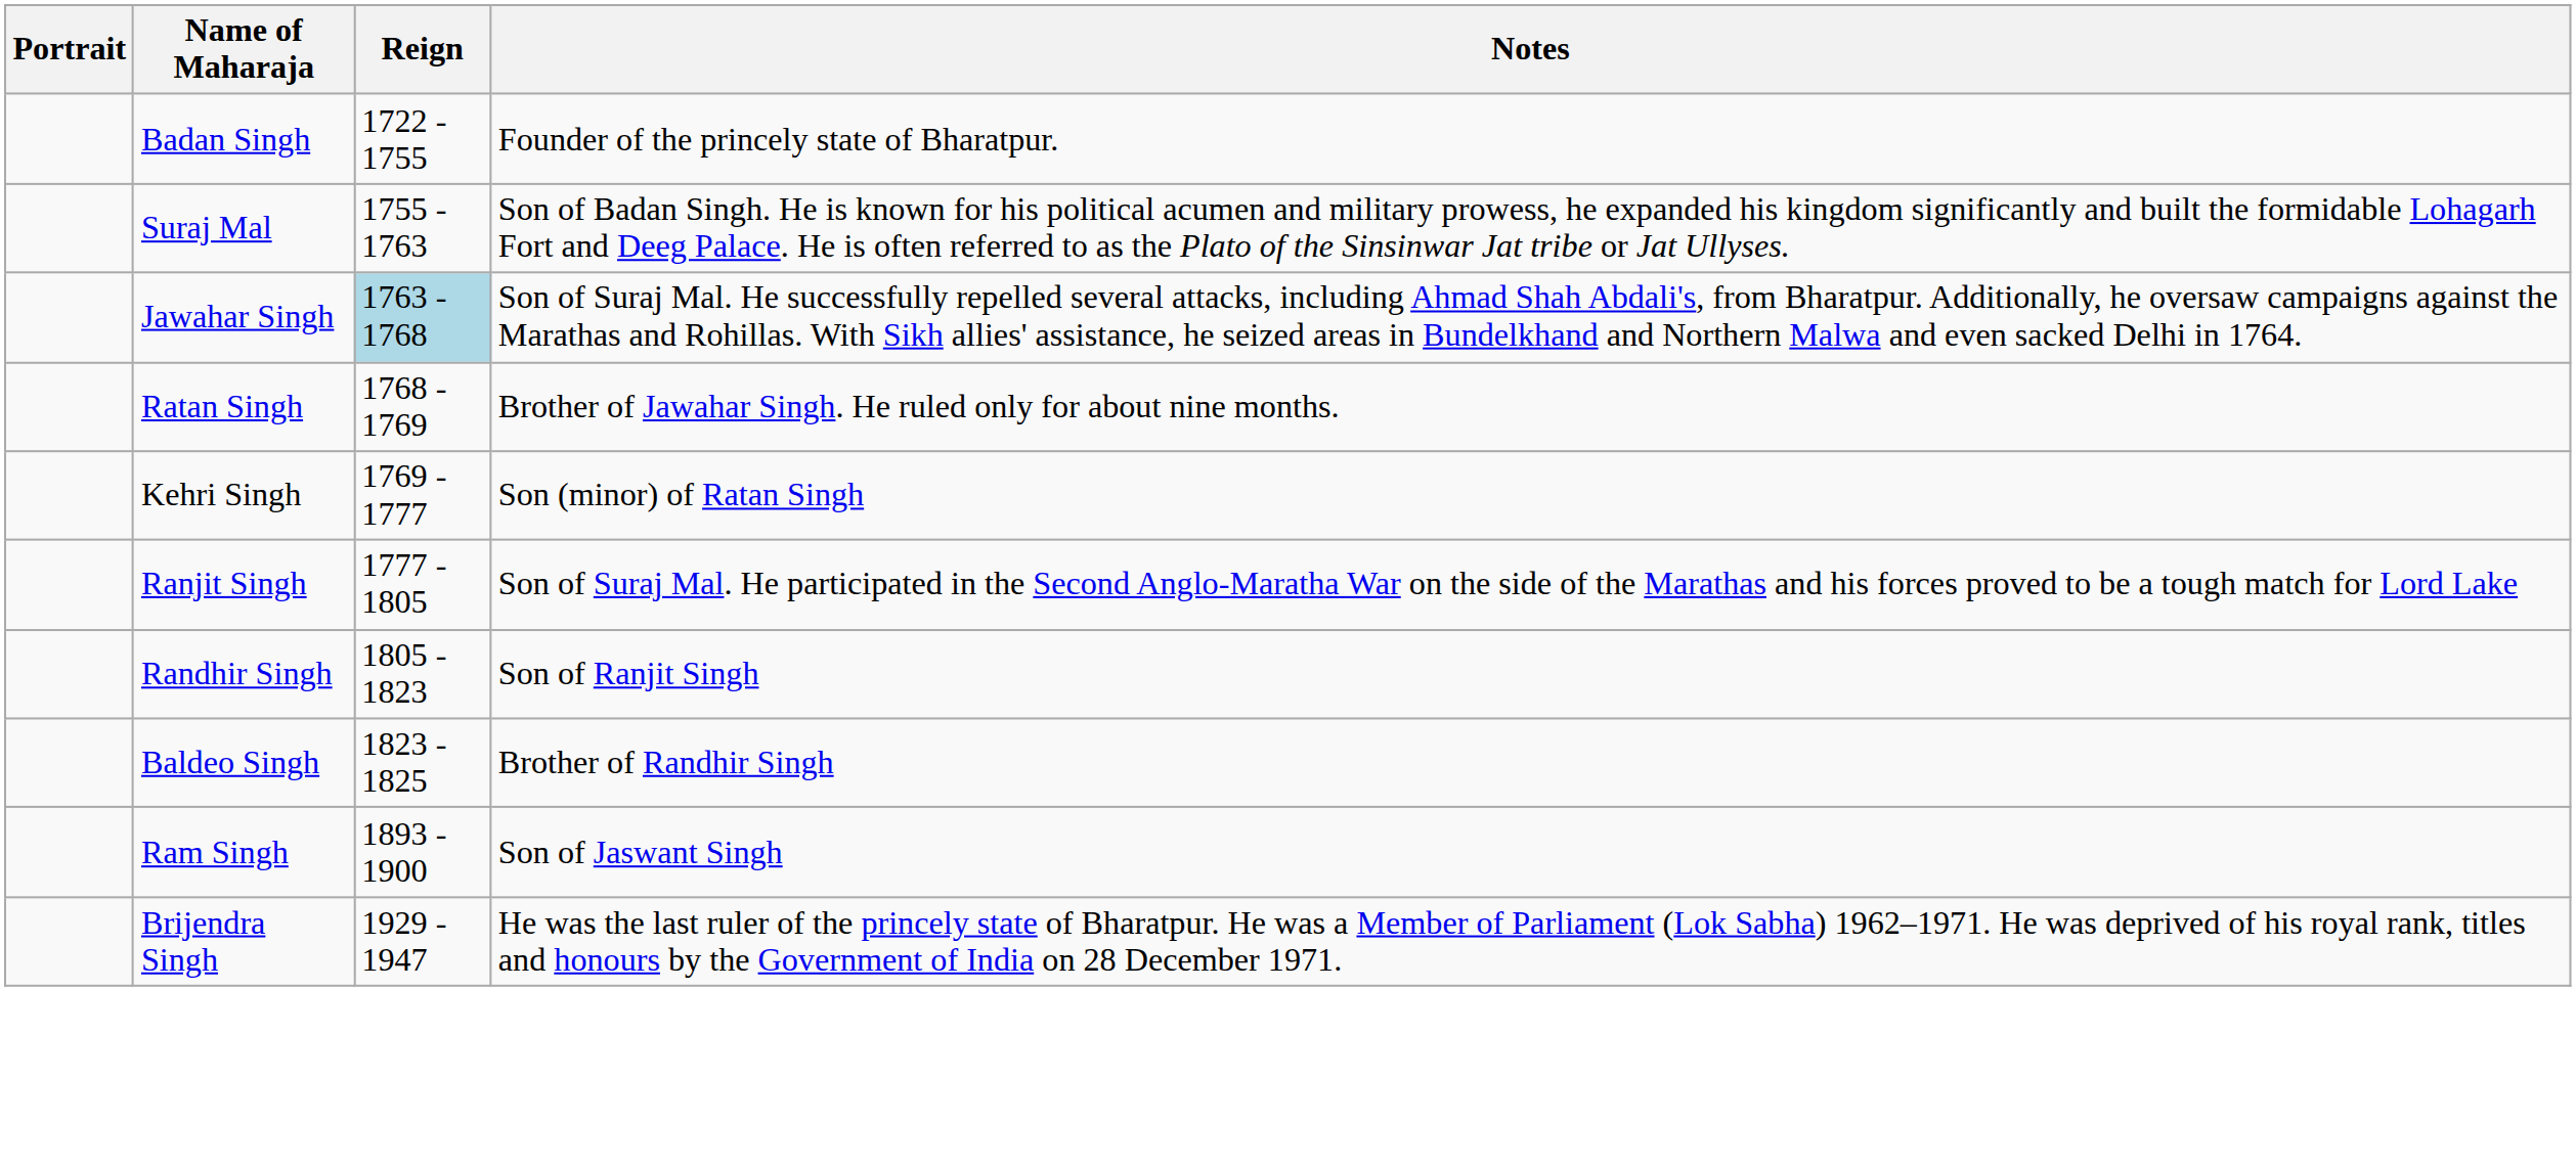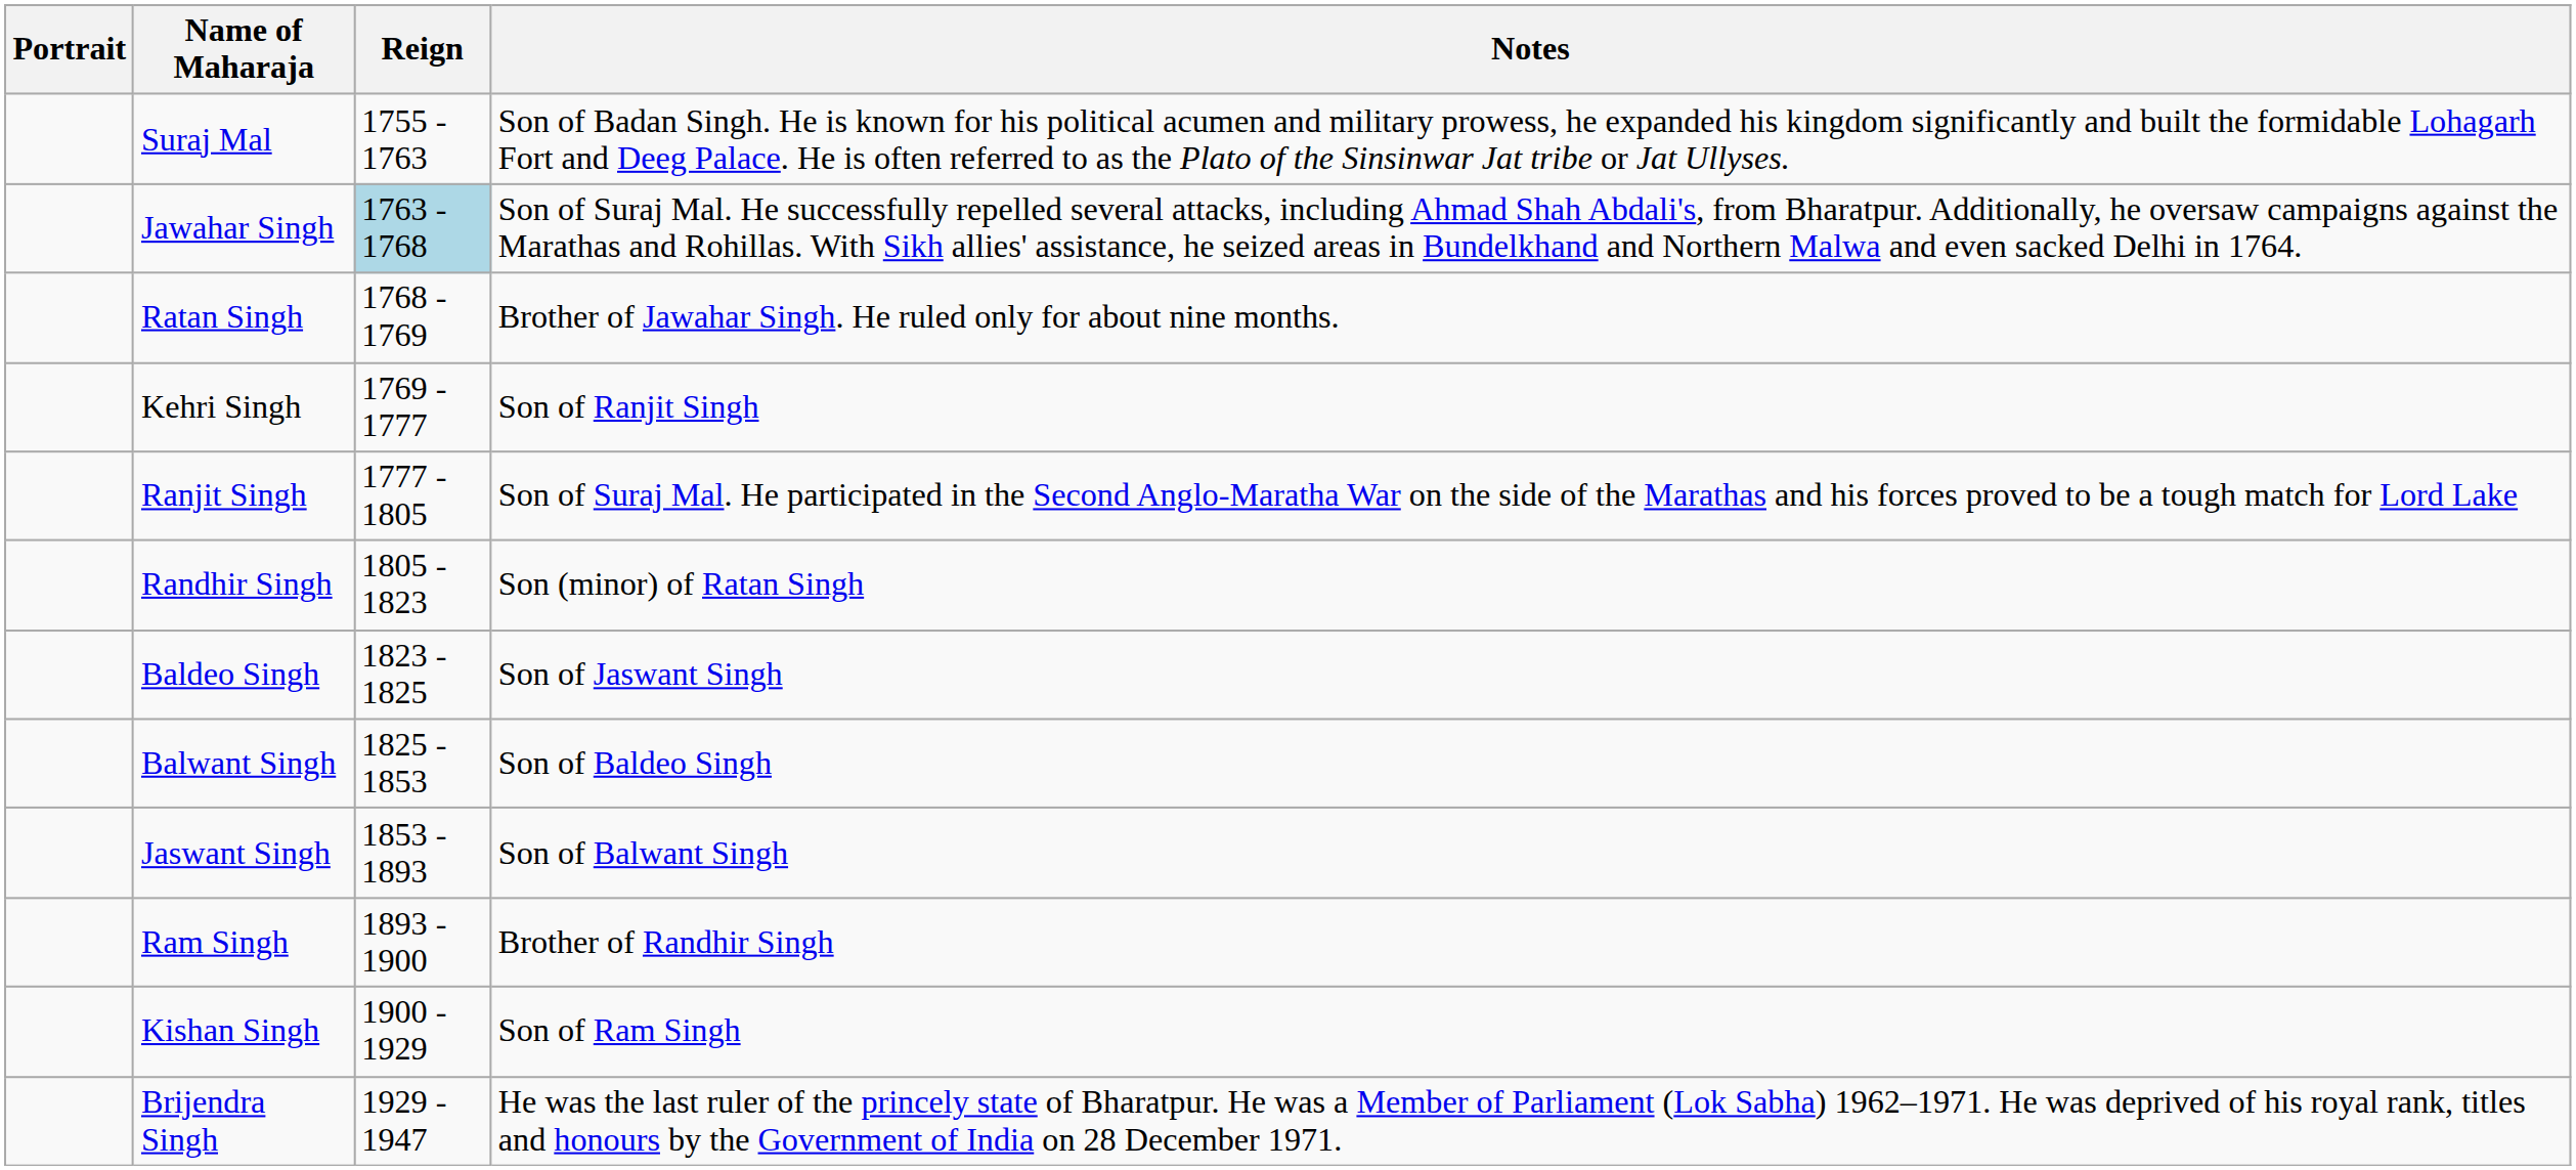 <table class="wikitable">
 <tr>
 <th>Portrait</th>
 <th>Name of Maharaja</th>
 <th>Reign</th>
 <th>Notes</th>
-</tr>
-<tr>
-<td></td>
-<td><a href='#'>Badan Singh</a></td>
-<td>1722 - 1755</td>
-<td>Founder of the princely state of Bharatpur.</td>
 </tr>
 <tr>
 <td></td>
 <td><a href='#'>Suraj Mal</a></td>
 <td>1755 - 1763</td>
 <td>Son of Badan Singh. He is known for his political acumen and military prowess, he expanded his kingdom significantly and built the formidable <a href='#'>Lohagarh</a> Fort and <a href='#'>Deeg Palace</a>. He is often referred to as the <em>Plato of the Sinsinwar Jat tribe</em> or <em>Jat Ullyses.</em></td>
 </tr>
 <tr>
 <td></td>
 <td><a href='#'>Jawahar Singh</a></td>
 <td style="background: lightblue;">1763 - 1768</td>
 <td>Son of Suraj Mal. He successfully repelled several attacks, including <a href='#'>Ahmad Shah Abdali's</a>, from Bharatpur. Additionally, he oversaw campaigns against the Marathas and Rohillas. With <a href='#'>Sikh</a> allies' assistance, he seized areas in <a href='#'>Bundelkhand</a> and Northern <a href='#'>Malwa</a> and even sacked Delhi in 1764.</td>
 </tr>
 <tr>
 <td></td>
 <td><a href='#'>Ratan Singh</a></td>
 <td>1768 - 1769</td>
 <td>Brother of <a href='#'>Jawahar Singh</a>. He ruled only for about nine months.</td>
 </tr>
 <tr>
 <td></td>
 <td>Kehri Singh</td>
 <td>1769 -  1777</td>
-<td>Son (minor) of <a href='#'>Ratan Singh</a></td>
+<td>Son of <a href='#'>Ranjit Singh</a></td>
 </tr>
 <tr>
 <td></td>
 <td><a href='#'>Ranjit Singh</a></td>
 <td>1777 - 1805</td>
 <td>Son of <a href='#'>Suraj Mal</a>. He participated in the <a href='#'>Second Anglo-Maratha War</a> on the side of the <a href='#'>Marathas</a> and his forces proved to be a tough match for <a href='#'>Lord Lake</a></td>
 </tr>
 <tr>
 <td></td>
 <td><a href='#'>Randhir Singh</a></td>
 <td>1805 - 1823</td>
-<td>Son of <a href='#'>Ranjit Singh</a></td>
+<td>Son (minor) of <a href='#'>Ratan Singh</a></td>
 </tr>
 <tr>
 <td></td>
 <td><a href='#'>Baldeo Singh</a></td>
 <td>1823 - 1825</td>
-<td>Brother of <a href='#'>Randhir Singh</a></td>
+<td>Son of <a href='#'>Jaswant Singh</a></td>
+</tr>
+<tr>
+<td></td>
+<td><a href='#'>Balwant Singh</a></td>
+<td>1825 - 1853</td>
+<td>Son of <a href='#'>Baldeo Singh</a></td>
+</tr>
+<tr>
+<td></td>
+<td><a href='#'>Jaswant Singh</a></td>
+<td>1853 - 1893</td>
+<td>Son of <a href='#'>Balwant Singh</a></td>
 </tr>
 <tr>
 <td></td>
 <td><a href='#'>Ram Singh</a></td>
 <td>1893 - 1900</td>
-<td>Son of <a href='#'>Jaswant Singh</a></td>
+<td>Brother of <a href='#'>Randhir Singh</a></td>
+</tr>
+<tr>
+<td></td>
+<td><a href='#'>Kishan Singh</a></td>
+<td>1900 - 1929</td>
+<td>Son of <a href='#'>Ram Singh</a></td>
 </tr>
 <tr>
 <td></td>
 <td><a href='#'>Brijendra Singh</a></td>
 <td>1929 - 1947</td>
 <td>He was the last ruler of the <a href='#'>princely state</a> of Bharatpur. He was a <a href='#'>Member of Parliament</a> (<a href='#'>Lok Sabha</a>) 1962–1971. He was deprived of his royal rank, titles and <a href='#'>honours</a> by the <a href='#'>Government of India</a> on 28 December 1971.</td>
 </tr>
 </table>
